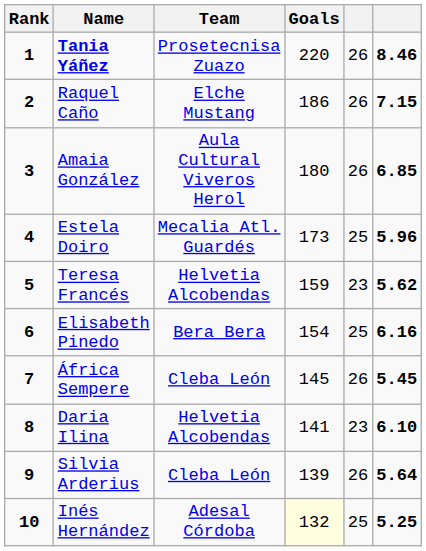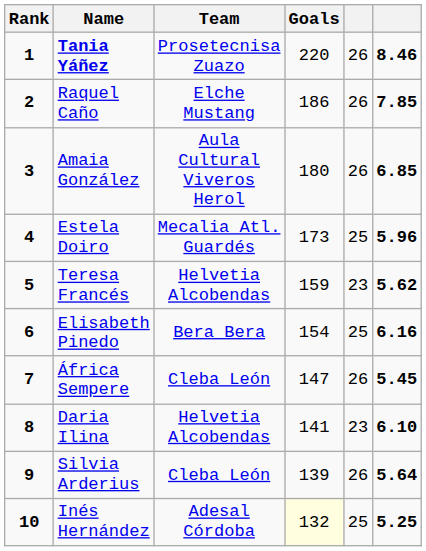 <table class="wikitable" style="width:50%;">
 <tr>
 <th style="width:10%;">Rank</th>
 <th style="width:30%;">Name</th>
 <th style="width:40%;">Team</th>
 <th style="width:10%;">Goals</th>
 <th style="width:10%;"></th>
 <th style="width:10%;"></th>
 </tr>
 <tr align=center>
 <td><strong>1</strong></td>
 <td align=left> <strong><a href='#'>Tania Yáñez</a></strong></td>
 <td><a href='#'>Prosetecnisa Zuazo</a></td>
 <td>220</td>
 <td>26</td>
 <td><strong>8.46</strong></td>
 </tr>
 <tr align=center>
 <td><strong>2</strong></td>
 <td align=left> <a href='#'>Raquel Caño</a></td>
 <td><a href='#'>Elche Mustang</a></td>
 <td>186</td>
 <td>26</td>
-<td><strong>7.15</strong></td>
+<td><strong>7.85</strong></td>
 </tr>
 <tr align=center>
 <td><strong>3</strong></td>
 <td align=left> <a href='#'>Amaia González</a></td>
 <td><a href='#'>Aula Cultural Viveros Herol</a></td>
 <td>180</td>
 <td>26</td>
 <td><strong>6.85</strong></td>
 </tr>
 <tr align=center>
 <td><strong>4</strong></td>
 <td align=left> <a href='#'>Estela Doiro</a></td>
 <td><a href='#'>Mecalia Atl. Guardés</a></td>
 <td>173</td>
 <td>25</td>
 <td><strong>5.96</strong></td>
 </tr>
 <tr align=center>
 <td><strong>5</strong></td>
 <td align=left> <a href='#'>Teresa Francés</a></td>
 <td><a href='#'>Helvetia Alcobendas</a></td>
 <td>159</td>
 <td>23</td>
 <td><strong>5.62</strong></td>
 </tr>
 <tr align=center>
 <td><strong>6</strong></td>
 <td align=left> <a href='#'>Elisabeth Pinedo</a></td>
 <td><a href='#'>Bera Bera</a></td>
 <td>154</td>
 <td>25</td>
 <td><strong>6.16</strong></td>
 </tr>
 <tr align=center>
 <td><strong>7</strong></td>
 <td align=left> <a href='#'>África Sempere</a></td>
 <td><a href='#'>Cleba León</a></td>
-<td>145</td>
+<td>147</td>
 <td>26</td>
 <td><strong>5.45</strong></td>
 </tr>
 <tr align=center>
 <td><strong>8</strong></td>
 <td align=left> <a href='#'>Daria Ilina</a></td>
 <td><a href='#'>Helvetia Alcobendas</a></td>
 <td>141</td>
 <td>23</td>
 <td><strong>6.10</strong></td>
 </tr>
 <tr align=center>
 <td><strong>9</strong></td>
 <td align=left> <a href='#'>Silvia Arderius</a></td>
 <td><a href='#'>Cleba León</a></td>
 <td>139</td>
 <td>26</td>
 <td><strong>5.64</strong></td>
 </tr>
 <tr align=center>
 <td><strong>10</strong></td>
 <td align=left> <a href='#'>Inés Hernández</a></td>
 <td><a href='#'>Adesal Córdoba</a></td>
 <td style="background: lightyellow;">132</td>
 <td>25</td>
 <td><strong>5.25</strong></td>
 </tr>
 </table>
